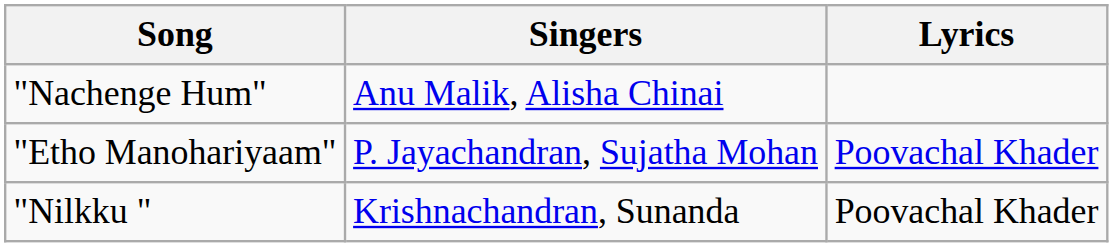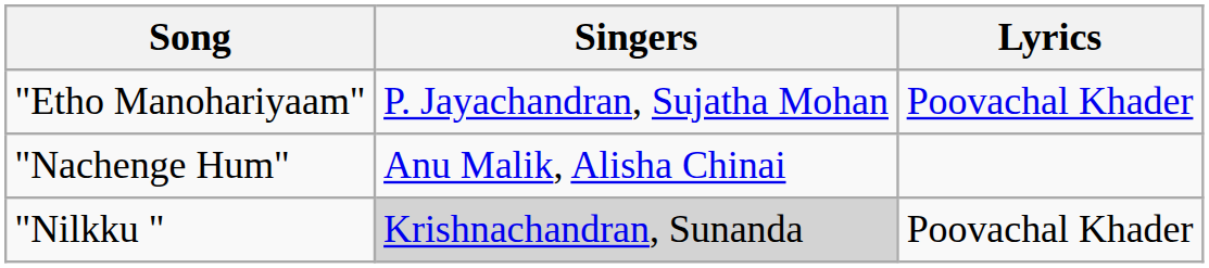 <table class="wikitable" style="font-size:95%;">
 <tr>
 <th>Song</th>
 <th>Singers</th>
 <th>Lyrics</th>
 </tr>
 <tr>
+<td>"Etho Manohariyaam"</td>
+<td><a href='#'>P. Jayachandran</a>, <a href='#'>Sujatha Mohan</a></td>
+<td><a href='#'>Poovachal Khader</a></td>
+</tr>
+<tr>
 <td>"Nachenge Hum"</td>
 <td><a href='#'>Anu Malik</a>, <a href='#'>Alisha Chinai</a></td>
 <td></td>
 </tr>
 <tr>
-<td>"Etho Manohariyaam"</td>
-<td><a href='#'>P. Jayachandran</a>, <a href='#'>Sujatha Mohan</a></td>
-<td><a href='#'>Poovachal Khader</a></td>
-</tr>
-<tr>
 <td>"Nilkku "</td>
-<td><a href='#'>Krishnachandran</a>, Sunanda</td>
+<td style="background: lightgrey;"><a href='#'>Krishnachandran</a>, Sunanda</td>
 <td>Poovachal Khader</td>
 </tr>
 </table>
